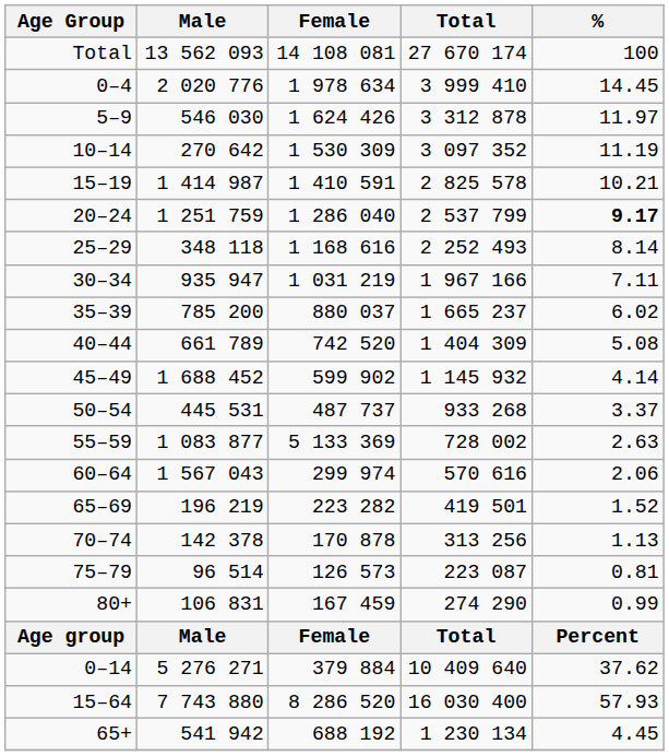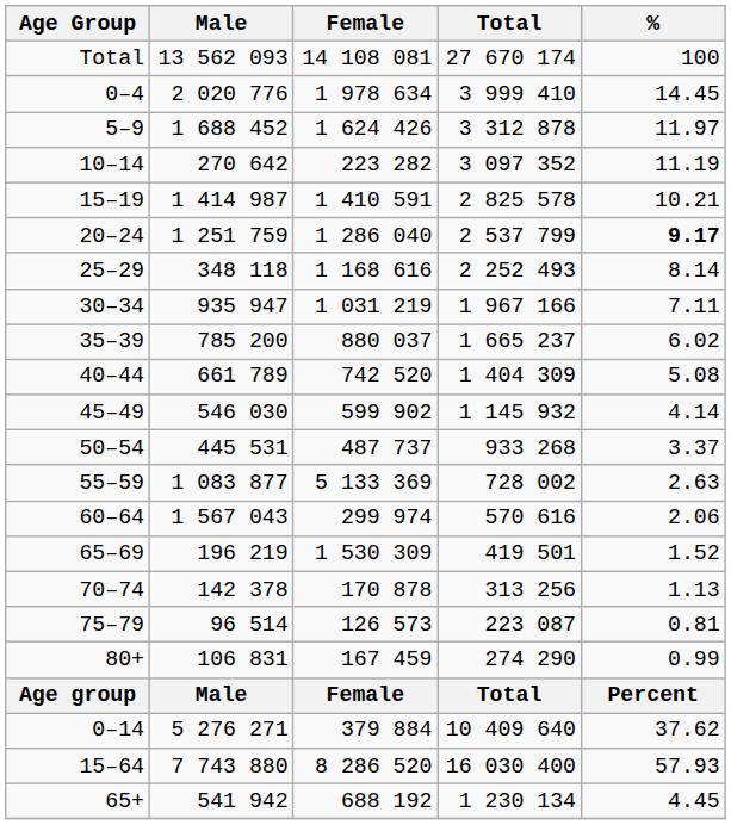 <table class="wikitable">
 <tr>
 <th width="80pt">Age Group</th>
 <th width="80pt">Male</th>
 <th width="80pt">Female</th>
 <th width="80pt">Total</th>
 <th width="80pt">%</th>
 </tr>
 <tr>
 <td align="right">Total</td>
 <td align="right">13 562 093</td>
 <td align="right">14 108 081</td>
 <td align="right">27 670 174</td>
 <td align="right">100</td>
 </tr>
 <tr>
 <td align="right">0–4</td>
 <td align="right">2 020 776</td>
 <td align="right">1 978 634</td>
 <td align="right">3 999 410</td>
 <td align="right">14.45</td>
 </tr>
 <tr>
 <td align="right">5–9</td>
-<td align="right">546 030</td>
+<td align="right">1 688 452</td>
 <td align="right">1 624 426</td>
 <td align="right">3 312 878</td>
 <td align="right">11.97</td>
 </tr>
 <tr>
 <td align="right">10–14</td>
 <td align="right">270 642</td>
-<td align="right">1 530 309</td>
+<td align="right">223 282</td>
 <td align="right">3 097 352</td>
 <td align="right">11.19</td>
 </tr>
 <tr>
 <td align="right">15–19</td>
 <td align="right">1 414 987</td>
 <td align="right">1 410 591</td>
 <td align="right">2 825 578</td>
 <td align="right">10.21</td>
 </tr>
 <tr>
 <td align="right">20–24</td>
 <td align="right">1 251 759</td>
 <td align="right">1 286 040</td>
 <td align="right">2 537 799</td>
 <td align="right"><strong>9.17</strong></td>
 </tr>
 <tr>
 <td align="right">25–29</td>
 <td align="right">348 118</td>
 <td align="right">1 168 616</td>
 <td align="right">2 252 493</td>
 <td align="right">8.14</td>
 </tr>
 <tr>
 <td align="right">30–34</td>
 <td align="right">935 947</td>
 <td align="right">1 031 219</td>
 <td align="right">1 967 166</td>
 <td align="right">7.11</td>
 </tr>
 <tr>
 <td align="right">35–39</td>
 <td align="right">785 200</td>
 <td align="right">880 037</td>
 <td align="right">1 665 237</td>
 <td align="right">6.02</td>
 </tr>
 <tr>
 <td align="right">40–44</td>
 <td align="right">661 789</td>
 <td align="right">742 520</td>
 <td align="right">1 404 309</td>
 <td align="right">5.08</td>
 </tr>
 <tr>
 <td align="right">45–49</td>
-<td align="right">1 688 452</td>
+<td align="right">546 030</td>
 <td align="right">599 902</td>
 <td align="right">1 145 932</td>
 <td align="right">4.14</td>
 </tr>
 <tr>
 <td align="right">50–54</td>
 <td align="right">445 531</td>
 <td align="right">487 737</td>
 <td align="right">933 268</td>
 <td align="right">3.37</td>
 </tr>
 <tr>
 <td align="right">55–59</td>
 <td align="right">1 083 877</td>
 <td align="right">5 133 369</td>
 <td align="right">728 002</td>
 <td align="right">2.63</td>
 </tr>
 <tr>
 <td align="right">60–64</td>
 <td align="right">1 567 043</td>
 <td align="right">299 974</td>
 <td align="right">570 616</td>
 <td align="right">2.06</td>
 </tr>
 <tr>
 <td align="right">65–69</td>
 <td align="right">196 219</td>
-<td align="right">223 282</td>
+<td align="right">1 530 309</td>
 <td align="right">419 501</td>
 <td align="right">1.52</td>
 </tr>
 <tr>
 <td align="right">70–74</td>
 <td align="right">142 378</td>
 <td align="right">170 878</td>
 <td align="right">313 256</td>
 <td align="right">1.13</td>
 </tr>
 <tr>
 <td align="right">75–79</td>
 <td align="right">96 514</td>
 <td align="right">126 573</td>
 <td align="right">223 087</td>
 <td align="right">0.81</td>
 </tr>
 <tr>
 <td align="right">80+</td>
 <td align="right">106 831</td>
 <td align="right">167 459</td>
 <td align="right">274 290</td>
 <td align="right">0.99</td>
 </tr>
 <tr>
 <th width="50">Age group</th>
 <th width="80pt">Male</th>
 <th width="80">Female</th>
 <th width="80">Total</th>
 <th width="50">Percent</th>
 </tr>
 <tr>
 <td align="right">0–14</td>
 <td align="right">5 276 271</td>
 <td align="right">379 884</td>
 <td align="right">10 409 640</td>
 <td align="right">37.62</td>
 </tr>
 <tr>
 <td align="right">15–64</td>
 <td align="right">7 743 880</td>
 <td align="right">8 286 520</td>
 <td align="right">16 030 400</td>
 <td align="right">57.93</td>
 </tr>
 <tr>
 <td align="right">65+</td>
 <td align="right">541 942</td>
 <td align="right">688 192</td>
 <td align="right">1 230 134</td>
 <td align="right">4.45</td>
 </tr>
 <tr>
 </tr>
 </table>
